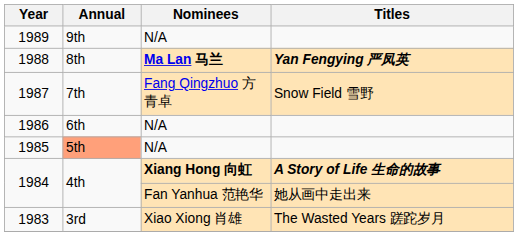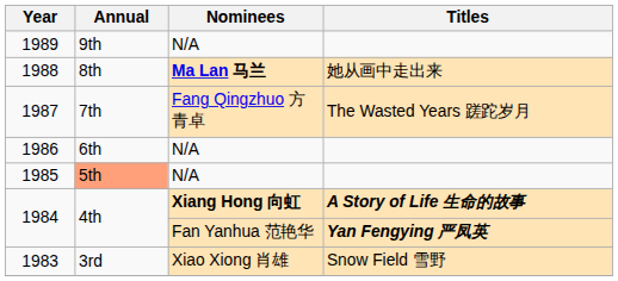 <table class="wikitable" width="95%" align="center">
 <tr>
 <th width="6%">Year</th>
 <th width="7%">Annual</th>
 <th width="15%">Nominees</th>
 <th width="28%">Titles</th>
 </tr>
 <tr>
 <td rowspan="1" style="text-align:center;">1989</td>
 <td rowspan="1">9th</td>
 <td>N/A</td>
 <td></td>
 </tr>
 <tr>
 <td rowspan="1" style="text-align:center;">1988 </td>
 <td rowspan="1">8th</td>
 <td style="background:#FFE4B5;"><strong><a href='#'>Ma Lan</a> 马兰</strong></td>
-<td style="background:#FFE4B5;"><strong><em>Yan Fengying<em> 严凤英<strong></td>
+<td style="background:#FFE4B5;"></strong>她从画中走出来<strong></td>
 </tr>
 <tr>
 <td rowspan="1" style="text-align:center;">1987</td>
 <td rowspan="1">7th</td>
 <td style="background:#FFE4B5;"></strong><a href='#'>Fang Qingzhuo</a> 方青卓<strong></td>
-<td style="background:#FFE4B5;"></em></strong>Snow Field</em> 雪野</strong></td>
+<td style="background:#FFE4B5;"></em></strong>The Wasted Years</em> 蹉跎岁月</strong></td>
 </tr>
 <tr>
 <td rowspan="1" style="text-align:center;">1986</td>
 <td rowspan="1">6th</td>
 <td>N/A</td>
 <td></td>
 </tr>
 <tr>
 <td rowspan="1" style="text-align:center;">1985</td>
 <td rowspan="1" style="background: lightsalmon;">5th</td>
 <td>N/A</td>
 <td></td>
 </tr>
 <tr>
 <td rowspan="2" style="text-align:center;">1984 </td>
 <td rowspan="2">4th</td>
 <td style="background:#FFE4B5;"><strong>Xiang Hong 向虹</strong></td>
 <td style="background:#FFE4B5;"><strong><em>A Story of Life<em> 生命的故事<strong></td>
 </tr>
 <tr>
 <td style="background:#FFE4B5;"></strong>Fan Yanhua 范艳华<strong></td>
-<td style="background:#FFE4B5;"></strong>她从画中走出来<strong></td>
+<td style="background:#FFE4B5;"><strong><em>Yan Fengying<em> 严凤英<strong></td>
 </tr>
 <tr>
 <td rowspan="1" style="text-align:center;">1983</td>
 <td rowspan="1">3rd</td>
 <td style="background:#FFE4B5;"></strong>Xiao Xiong 肖雄<strong></td>
-<td style="background:#FFE4B5;"></em></strong>The Wasted Years</em> 蹉跎岁月</strong></td>
+<td style="background:#FFE4B5;"></em></strong>Snow Field</em> 雪野</strong></td>
 </tr>
 <tr>
 </tr>
 </table>
